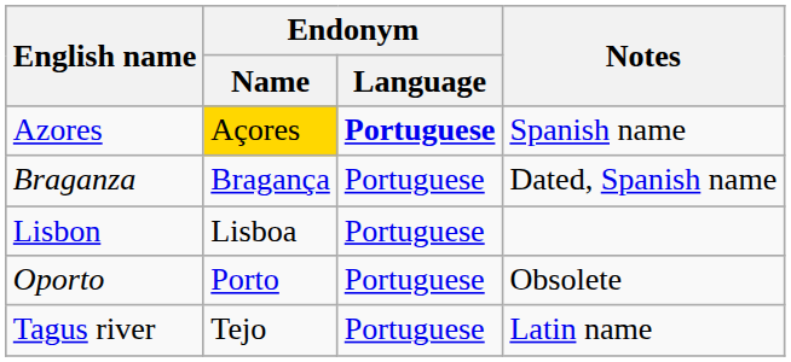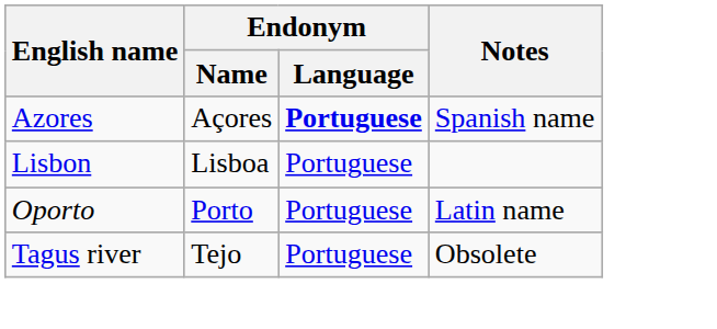 <table class="wikitable sortable mw-collapsible">
 <tr>
 <th rowspan="2">English name</th>
 <th colspan="2">Endonym</th>
 <th rowspan="2">Notes</th>
 </tr>
 <tr>
 <th>Name</th>
 <th>Language</th>
 </tr>
 <tr>
 <td><a href='#'>Azores</a></td>
-<td style="background: gold;">Açores</td>
+<td>Açores</td>
 <td><strong><a href='#'>Portuguese</a></strong></td>
 <td><a href='#'>Spanish</a> name</td>
-</tr>
-<tr>
-<td><em>Braganza</em></td>
-<td><a href='#'>Bragança</a></td>
-<td><a href='#'>Portuguese</a></td>
-<td>Dated, <a href='#'>Spanish</a> name</td>
 </tr>
 <tr>
 <td><a href='#'>Lisbon</a></td>
 <td>Lisboa</td>
 <td><a href='#'>Portuguese</a></td>
 <td></td>
 </tr>
 <tr>
 <td><em>Oporto</em></td>
 <td><a href='#'>Porto</a></td>
 <td><a href='#'>Portuguese</a></td>
-<td>Obsolete</td>
+<td><a href='#'>Latin</a> name</td>
 </tr>
 <tr>
 <td><a href='#'>Tagus</a> river</td>
 <td>Tejo</td>
 <td><a href='#'>Portuguese</a></td>
-<td><a href='#'>Latin</a> name</td>
+<td>Obsolete</td>
 </tr>
 </table>
